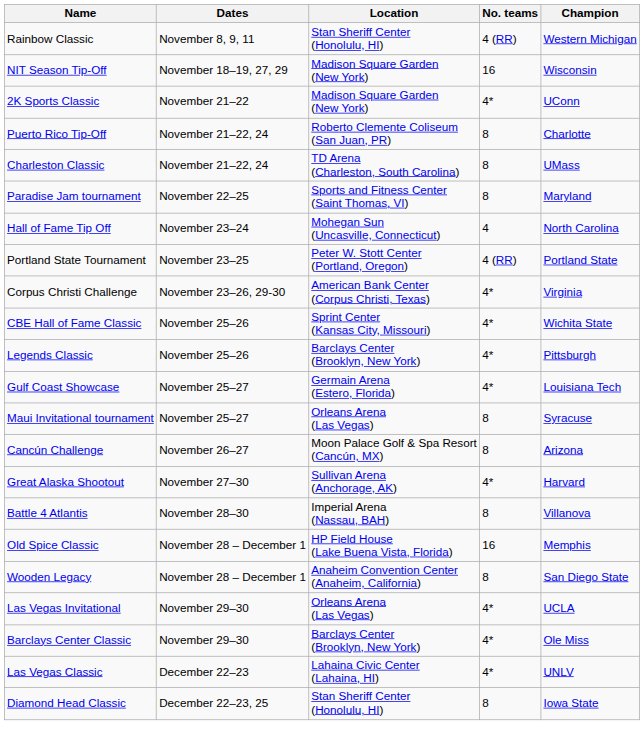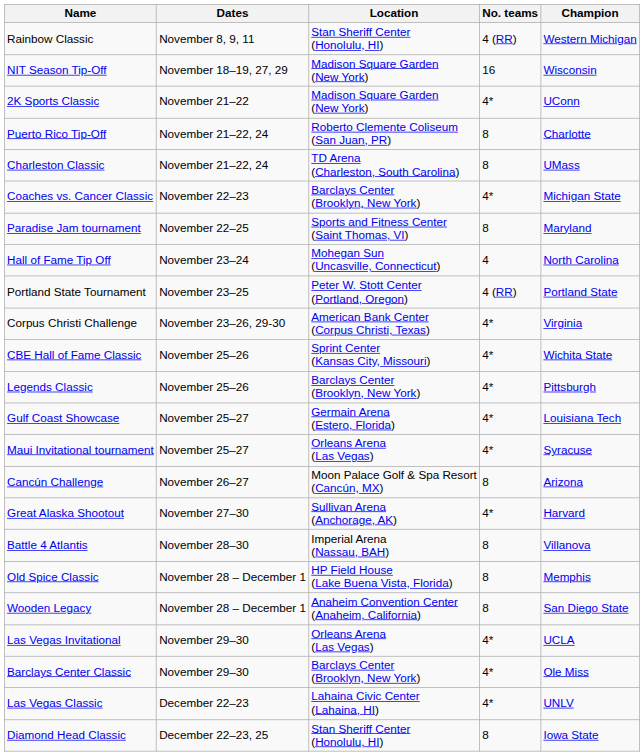 <table class="wikitable">
 <tr>
 <th>Name</th>
 <th>Dates</th>
 <th>Location</th>
 <th>No. teams</th>
 <th>Champion</th>
 </tr>
 <tr>
 <td>Rainbow Classic</td>
 <td>November 8, 9, 11</td>
 <td><a href='#'>Stan Sheriff Center</a><br>(<a href='#'>Honolulu, HI</a>)</td>
 <td>4 (<a href='#'>RR</a>)</td>
 <td><a href='#'>Western Michigan</a></td>
 </tr>
 <tr>
 <td><a href='#'>NIT Season Tip-Off</a></td>
 <td>November 18–19, 27, 29</td>
 <td><a href='#'>Madison Square Garden</a> <br> (<a href='#'>New York</a>)</td>
 <td>16</td>
 <td><a href='#'>Wisconsin</a></td>
 </tr>
 <tr>
 <td><a href='#'>2K Sports Classic</a></td>
 <td>November 21–22</td>
 <td><a href='#'>Madison Square Garden</a> <br> (<a href='#'>New York</a>)</td>
 <td>4*</td>
 <td><a href='#'>UConn</a></td>
 </tr>
 <tr>
 <td><a href='#'>Puerto Rico Tip-Off</a></td>
 <td>November 21–22, 24</td>
 <td><a href='#'>Roberto Clemente Coliseum</a> <br> (<a href='#'>San Juan, PR</a>)</td>
 <td>8</td>
 <td><a href='#'>Charlotte</a></td>
 </tr>
 <tr>
 <td><a href='#'>Charleston Classic</a></td>
 <td>November 21–22, 24</td>
 <td><a href='#'>TD Arena</a> <br> (<a href='#'>Charleston, South Carolina</a>)</td>
 <td>8</td>
 <td><a href='#'>UMass</a></td>
+</tr>
+<tr>
+<td><a href='#'>Coaches vs. Cancer Classic</a></td>
+<td>November 22–23</td>
+<td><a href='#'>Barclays Center</a> <br> (<a href='#'>Brooklyn, New York</a>)</td>
+<td>4*</td>
+<td><a href='#'>Michigan State</a></td>
 </tr>
 <tr>
 <td><a href='#'>Paradise Jam tournament</a></td>
 <td>November 22–25</td>
 <td><a href='#'>Sports and Fitness Center</a> <br> (<a href='#'>Saint Thomas, VI</a>)</td>
 <td>8</td>
 <td><a href='#'>Maryland</a></td>
 </tr>
 <tr>
 <td><a href='#'>Hall of Fame Tip Off</a></td>
 <td>November 23–24</td>
 <td><a href='#'>Mohegan Sun</a> <br> (<a href='#'>Uncasville, Connecticut</a>)</td>
 <td>4</td>
 <td><a href='#'>North Carolina</a></td>
 </tr>
 <tr>
 <td>Portland State Tournament</td>
 <td>November 23–25</td>
 <td><a href='#'>Peter W. Stott Center</a> <br> (<a href='#'>Portland, Oregon</a>)</td>
 <td>4 (<a href='#'>RR</a>)</td>
 <td><a href='#'>Portland State</a></td>
 </tr>
 <tr>
 <td>Corpus Christi Challenge</td>
 <td>November 23–26, 29-30</td>
 <td><a href='#'>American Bank Center</a> <br> (<a href='#'>Corpus Christi, Texas</a>)</td>
 <td>4*</td>
 <td><a href='#'>Virginia</a></td>
 </tr>
 <tr>
 <td><a href='#'>CBE Hall of Fame Classic</a></td>
 <td>November 25–26</td>
 <td><a href='#'>Sprint Center</a> <br> (<a href='#'>Kansas City, Missouri</a>)</td>
 <td>4*</td>
 <td><a href='#'>Wichita State</a></td>
 </tr>
 <tr>
 <td><a href='#'>Legends Classic</a></td>
 <td>November 25–26</td>
 <td><a href='#'>Barclays Center</a> <br> (<a href='#'>Brooklyn, New York</a>)</td>
 <td>4*</td>
 <td><a href='#'>Pittsburgh</a></td>
 </tr>
 <tr>
 <td><a href='#'>Gulf Coast Showcase</a></td>
 <td>November 25–27</td>
 <td><a href='#'>Germain Arena</a> <br> (<a href='#'>Estero, Florida</a>)</td>
 <td>4*</td>
 <td><a href='#'>Louisiana Tech</a></td>
 </tr>
 <tr>
 <td><a href='#'>Maui Invitational tournament</a></td>
 <td>November 25–27</td>
 <td><a href='#'>Orleans Arena</a> <br> (<a href='#'>Las Vegas</a>)</td>
-<td>8</td>
+<td>4*</td>
 <td><a href='#'>Syracuse</a></td>
 </tr>
 <tr>
 <td><a href='#'>Cancún Challenge</a></td>
 <td>November 26–27</td>
 <td>Moon Palace Golf & Spa Resort <br> (<a href='#'>Cancún, MX</a>)</td>
 <td>8</td>
 <td><a href='#'>Arizona</a></td>
 </tr>
 <tr>
 <td><a href='#'>Great Alaska Shootout</a></td>
 <td>November 27–30</td>
 <td><a href='#'>Sullivan Arena</a> <br> (<a href='#'>Anchorage, AK</a>)</td>
 <td>4*</td>
 <td><a href='#'>Harvard</a></td>
 </tr>
 <tr>
 <td><a href='#'>Battle 4 Atlantis</a></td>
 <td>November 28–30</td>
 <td>Imperial Arena <br> (<a href='#'>Nassau, BAH</a>)</td>
 <td>8</td>
 <td><a href='#'>Villanova</a></td>
 </tr>
 <tr>
 <td><a href='#'>Old Spice Classic</a></td>
 <td>November 28 – December 1</td>
 <td><a href='#'>HP Field House</a> <br> (<a href='#'>Lake Buena Vista, Florida</a>)</td>
-<td>16</td>
+<td>8</td>
 <td><a href='#'>Memphis</a></td>
 </tr>
 <tr>
 <td><a href='#'>Wooden Legacy</a></td>
 <td>November 28 – December 1</td>
 <td><a href='#'>Anaheim Convention Center</a> <br> (<a href='#'>Anaheim, California</a>)</td>
 <td>8</td>
 <td><a href='#'>San Diego State</a></td>
 </tr>
 <tr>
 <td><a href='#'>Las Vegas Invitational</a></td>
 <td>November 29–30</td>
 <td><a href='#'>Orleans Arena</a> <br> (<a href='#'>Las Vegas</a>)</td>
 <td>4*</td>
 <td><a href='#'>UCLA</a></td>
 </tr>
 <tr>
 <td><a href='#'>Barclays Center Classic</a></td>
 <td>November 29–30</td>
 <td><a href='#'>Barclays Center</a> <br> (<a href='#'>Brooklyn, New York</a>)</td>
 <td>4*</td>
 <td><a href='#'>Ole Miss</a></td>
 </tr>
 <tr>
 <td><a href='#'>Las Vegas Classic</a></td>
 <td>December 22–23</td>
 <td><a href='#'>Lahaina Civic Center</a> <br> (<a href='#'>Lahaina, HI</a>)</td>
 <td>4*</td>
 <td><a href='#'>UNLV</a></td>
 </tr>
 <tr>
 <td><a href='#'>Diamond Head Classic</a></td>
 <td>December 22–23, 25</td>
 <td><a href='#'>Stan Sheriff Center</a> <br> (<a href='#'>Honolulu, HI</a>)</td>
 <td>8</td>
 <td><a href='#'>Iowa State</a></td>
 </tr>
 </table>
